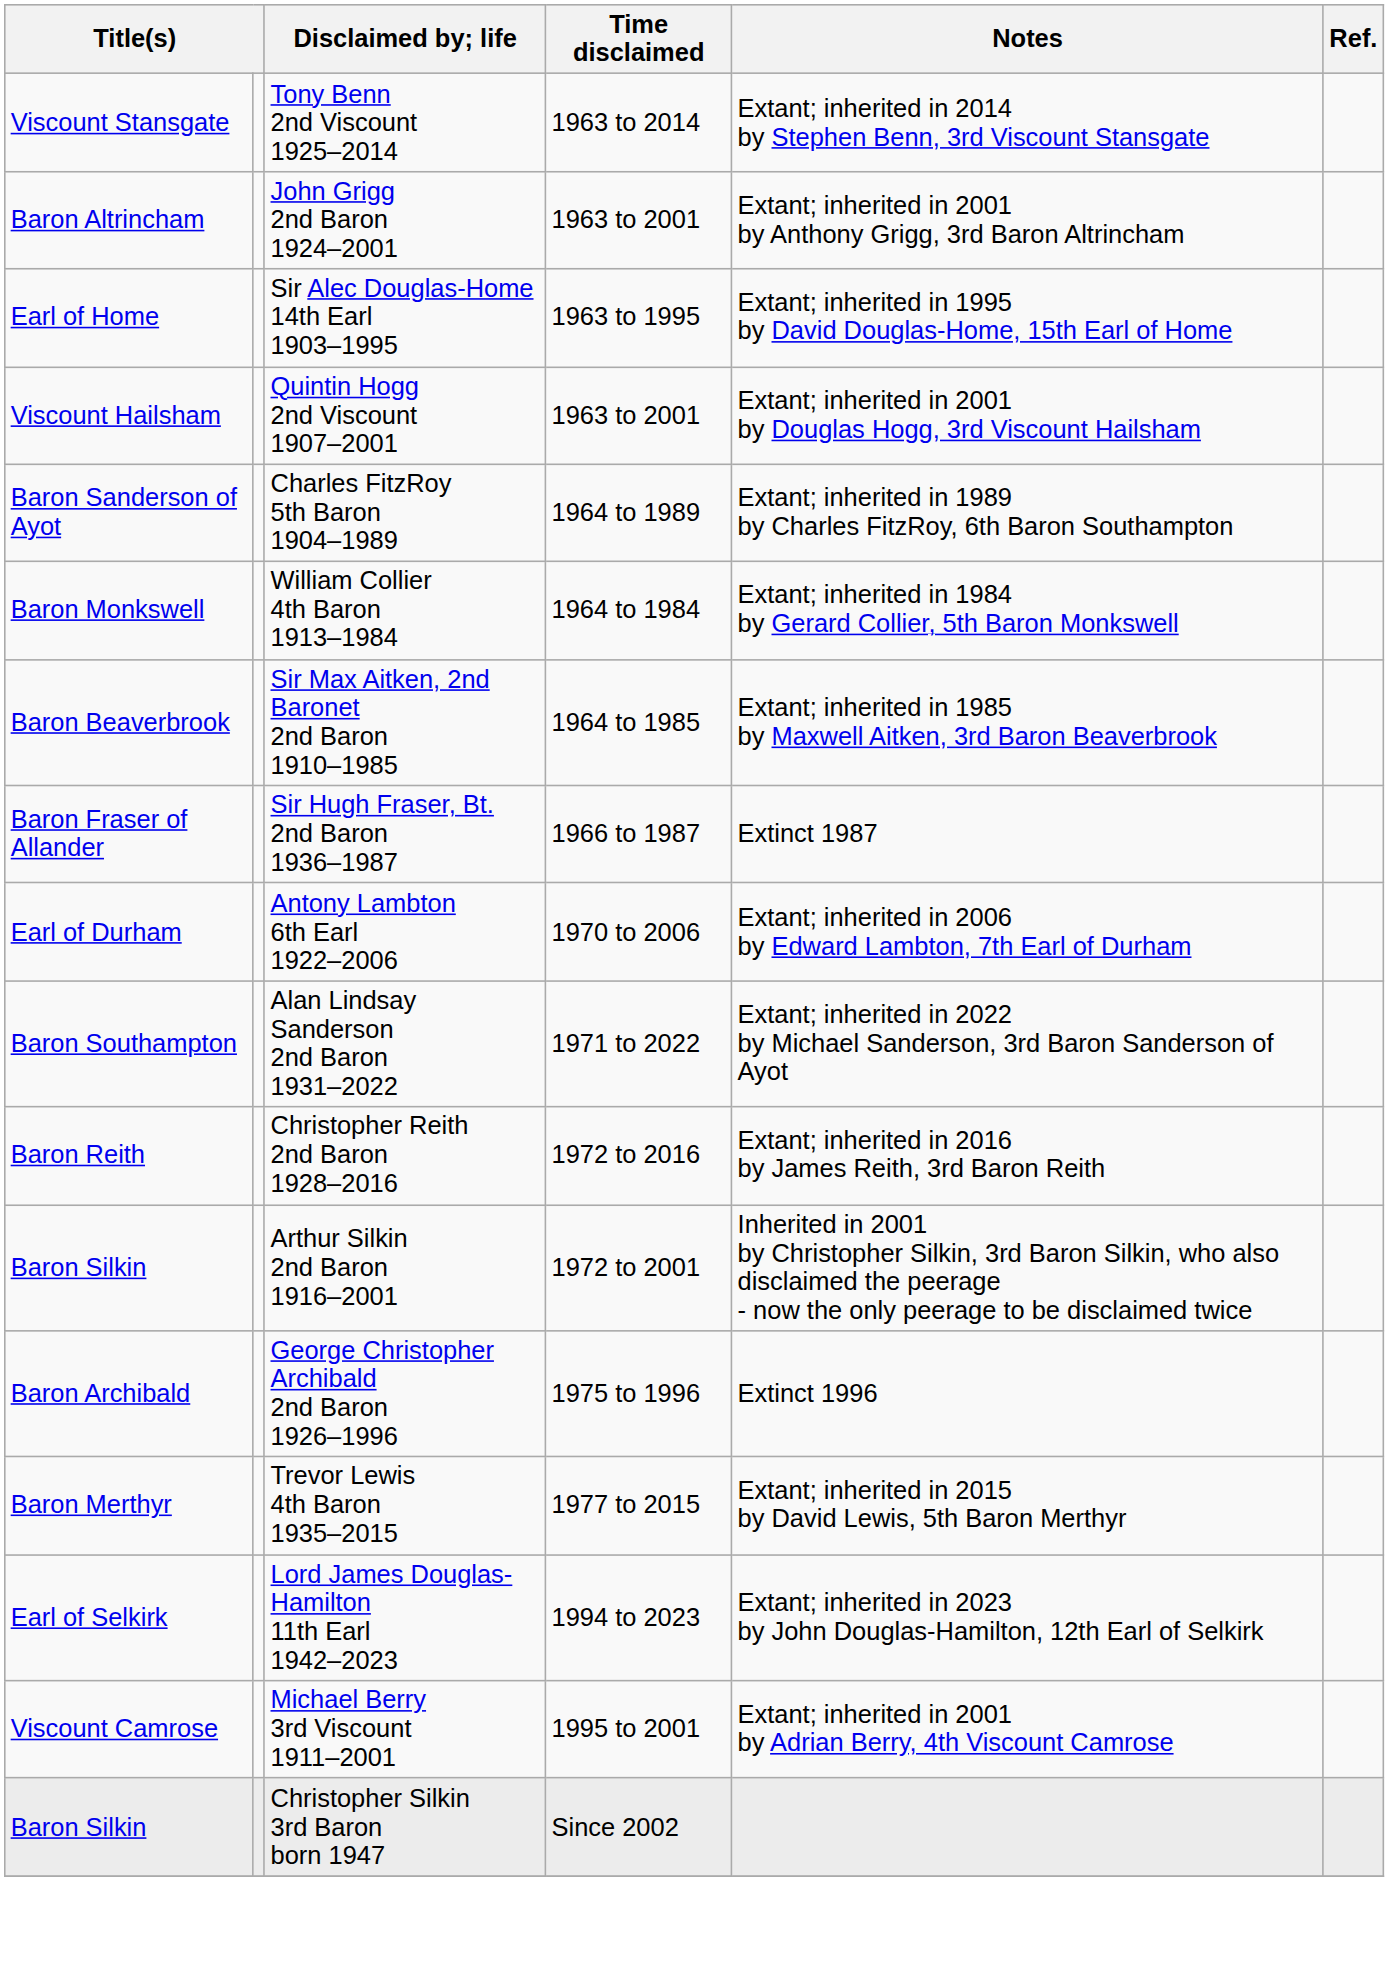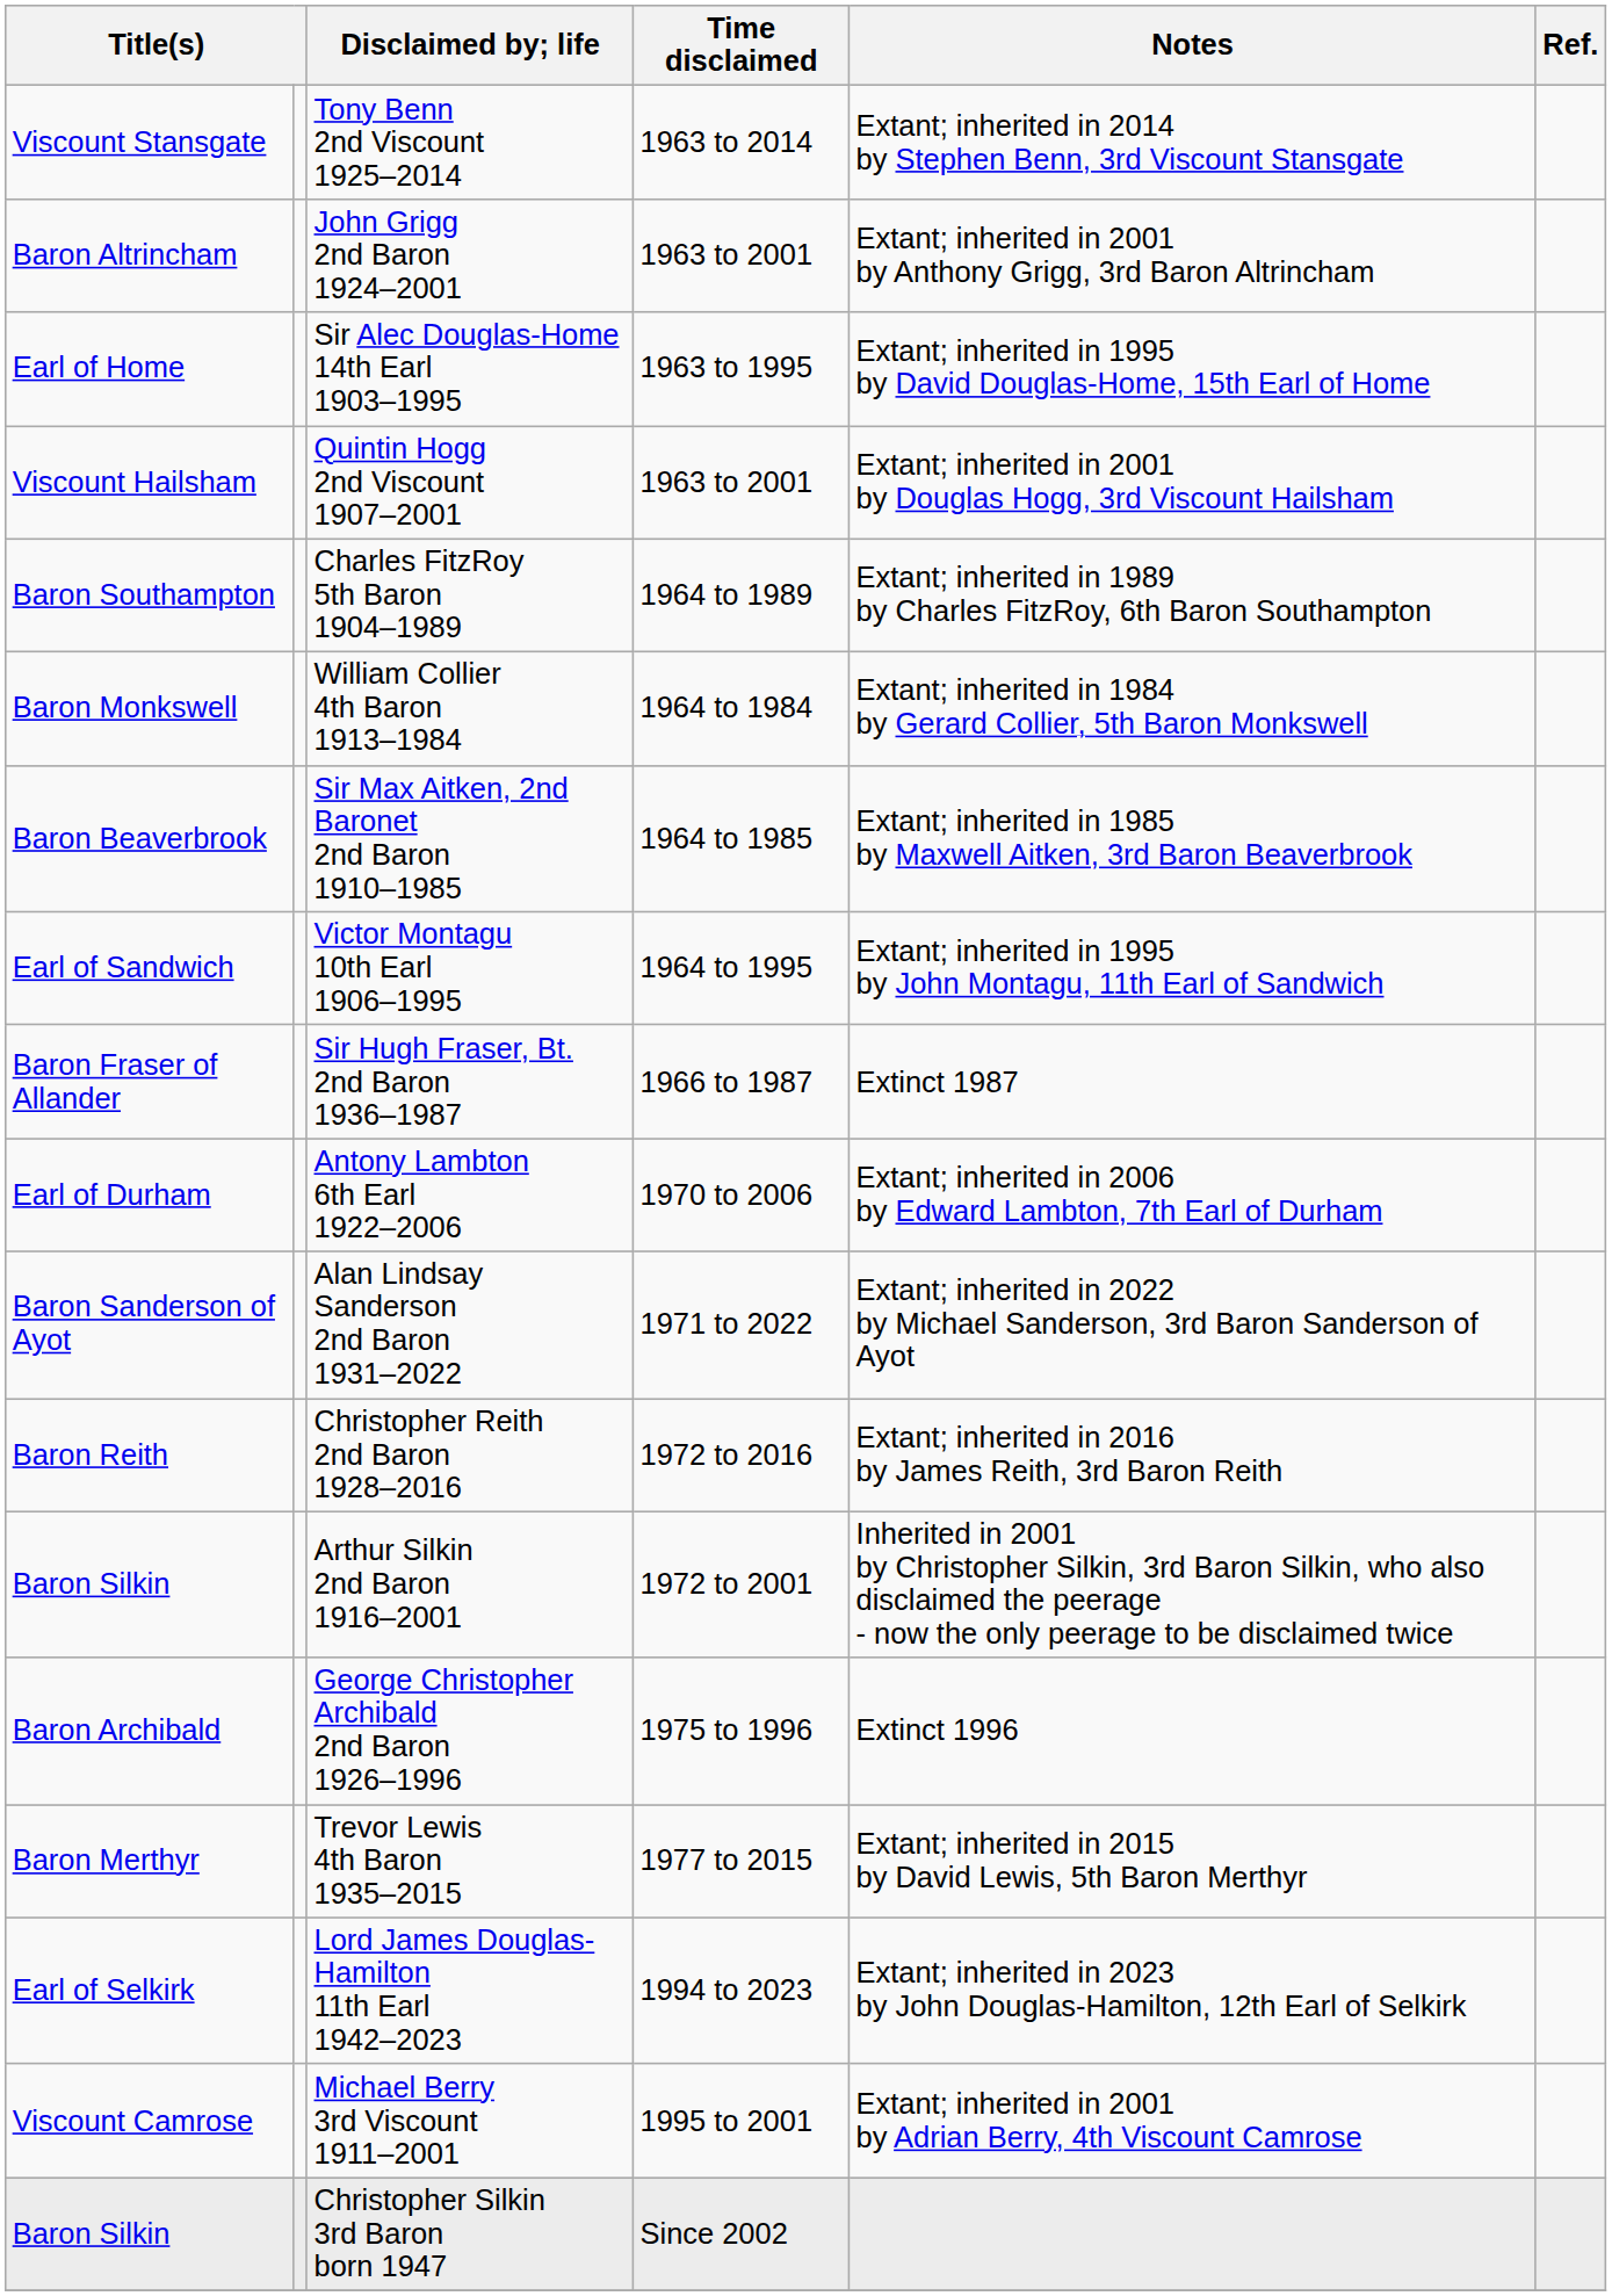 <table class="wikitable">
 <tr>
 <th colspan=2 scope="col">Title(s)</th>
 <th scope="col">Disclaimed by; life</th>
 <th scope="col">Time disclaimed</th>
 <th scope="col">Notes</th>
 <th scope="col"><abbr>Ref.</abbr></th>
 </tr>
 <tr>
 <td><a href='#'>Viscount Stansgate</a></td>
 <td></td>
 <td><a href='#'>Tony Benn</a><br>2nd Viscount<br>1925–2014</td>
 <td>1963 to 2014</td>
 <td>Extant; inherited in 2014<br>by <a href='#'>Stephen Benn, 3rd Viscount Stansgate</a></td>
 <td></td>
 </tr>
 <tr>
 <td><a href='#'>Baron Altrincham</a></td>
 <td></td>
 <td><a href='#'>John Grigg</a><br>2nd Baron<br>1924–2001</td>
 <td>1963 to 2001</td>
 <td>Extant; inherited in 2001<br>by Anthony Grigg, 3rd Baron Altrincham</td>
 <td></td>
 </tr>
 <tr>
 <td><a href='#'>Earl of Home</a></td>
 <td></td>
 <td>Sir <a href='#'>Alec Douglas-Home</a><br>14th Earl<br>1903–1995</td>
 <td>1963 to 1995</td>
 <td>Extant; inherited in 1995<br>by <a href='#'>David Douglas-Home, 15th Earl of Home</a></td>
 <td></td>
 </tr>
 <tr>
 <td><a href='#'>Viscount Hailsham</a></td>
 <td></td>
 <td><a href='#'>Quintin Hogg</a><br>2nd Viscount<br>1907–2001</td>
 <td>1963 to 2001</td>
 <td>Extant; inherited in 2001<br>by <a href='#'>Douglas Hogg, 3rd Viscount Hailsham</a></td>
 <td></td>
 </tr>
 <tr>
-<td><a href='#'>Baron Sanderson of Ayot</a></td>
+<td><a href='#'>Baron Southampton</a></td>
 <td></td>
 <td Charles FitzRoy (1904–1989)>Charles FitzRoy<br>5th Baron<br>1904–1989</td>
 <td>1964 to 1989</td>
 <td>Extant; inherited in 1989<br>by Charles FitzRoy, 6th Baron Southampton</td>
 <td></td>
 </tr>
 <tr>
 <td><a href='#'>Baron Monkswell</a></td>
 <td></td>
 <td>William Collier<br>4th Baron<br>1913–1984</td>
 <td>1964 to 1984</td>
 <td>Extant; inherited in 1984<br>by <a href='#'>Gerard Collier, 5th Baron Monkswell</a></td>
 <td></td>
 </tr>
 <tr>
 <td><a href='#'>Baron Beaverbrook</a></td>
 <td></td>
 <td><a href='#'>Sir Max Aitken, 2nd Baronet</a><br>2nd Baron<br>1910–1985</td>
 <td>1964 to 1985</td>
 <td>Extant; inherited in 1985<br>by <a href='#'>Maxwell Aitken, 3rd Baron Beaverbrook</a></td>
 <td></td>
 </tr>
 <tr>
+<td><a href='#'>Earl of Sandwich</a></td>
+<td></td>
+<td><a href='#'>Victor Montagu</a><br>10th Earl<br>1906–1995</td>
+<td>1964 to 1995</td>
+<td>Extant; inherited in 1995<br>by <a href='#'>John Montagu, 11th Earl of Sandwich</a></td>
+<td></td>
+</tr>
+<tr>
 <td><a href='#'>Baron Fraser of Allander</a></td>
 <td></td>
 <td><a href='#'>Sir Hugh Fraser, Bt.</a><br>2nd Baron<br>1936–1987</td>
 <td>1966 to 1987</td>
 <td><span>Extinct 1987</span></td>
 <td></td>
 </tr>
 <tr>
 <td><a href='#'>Earl of Durham</a></td>
 <td></td>
 <td><a href='#'>Antony Lambton</a><br>6th Earl<br>1922–2006</td>
 <td>1970 to 2006</td>
 <td>Extant; inherited in 2006<br>by <a href='#'>Edward Lambton, 7th Earl of Durham</a></td>
 <td></td>
 </tr>
 <tr>
-<td><a href='#'>Baron Southampton</a></td>
+<td><a href='#'>Baron Sanderson of Ayot</a></td>
 <td></td>
 <td>Alan Lindsay Sanderson<br>2nd Baron<br>1931–2022</td>
 <td>1971 to 2022</td>
 <td>Extant; inherited in 2022<br>by Michael Sanderson, 3rd Baron Sanderson of Ayot</td>
 <td></td>
 </tr>
 <tr>
 <td><a href='#'>Baron Reith</a></td>
 <td></td>
 <td>Christopher Reith<br>2nd Baron<br>1928–2016</td>
 <td>1972 to 2016</td>
 <td>Extant; inherited in 2016<br>by James Reith, 3rd Baron Reith</td>
 <td></td>
 </tr>
 <tr>
 <td><a href='#'>Baron Silkin</a></td>
 <td></td>
 <td>Arthur Silkin<br>2nd Baron<br>1916–2001</td>
 <td>1972 to 2001</td>
 <td>Inherited in 2001<br>by Christopher Silkin, 3rd Baron Silkin, who also disclaimed the peerage<br>- now the only peerage to be disclaimed twice</td>
 <td></td>
 </tr>
 <tr>
 <td><a href='#'>Baron Archibald</a></td>
 <td></td>
 <td><a href='#'>George Christopher Archibald</a><br>2nd Baron<br>1926–1996</td>
 <td>1975 to 1996</td>
 <td><span>Extinct 1996</span></td>
 <td></td>
 </tr>
 <tr>
 <td><a href='#'>Baron Merthyr</a></td>
 <td></td>
 <td>Trevor Lewis<br>4th Baron<br>1935–2015</td>
 <td>1977 to 2015</td>
 <td>Extant; inherited in 2015<br>by David Lewis, 5th Baron Merthyr</td>
 <td></td>
 </tr>
 <tr>
 <td><a href='#'>Earl of Selkirk</a></td>
 <td></td>
 <td><a href='#'>Lord James Douglas-Hamilton</a><br>11th Earl<br>1942–2023</td>
 <td>1994 to 2023</td>
 <td>Extant; inherited in 2023<br>by John Douglas-Hamilton, 12th Earl of Selkirk</td>
 <td></td>
 </tr>
 <tr>
 <td><a href='#'>Viscount Camrose</a></td>
 <td></td>
 <td><a href='#'>Michael Berry</a><br>3rd Viscount<br>1911–2001</td>
 <td>1995 to 2001</td>
 <td>Extant; inherited in 2001<br>by <a href='#'>Adrian Berry, 4th Viscount Camrose</a></td>
 <td></td>
 </tr>
 <tr style="background: #ececec;">
 <td> <a href='#'>Baron Silkin</a></td>
 <td></td>
 <td>Christopher Silkin<br>3rd Baron<br>born 1947</td>
 <td>Since 2002</td>
 <td></td>
 <td></td>
 </tr>
 <tr>
 </tr>
 </table>
